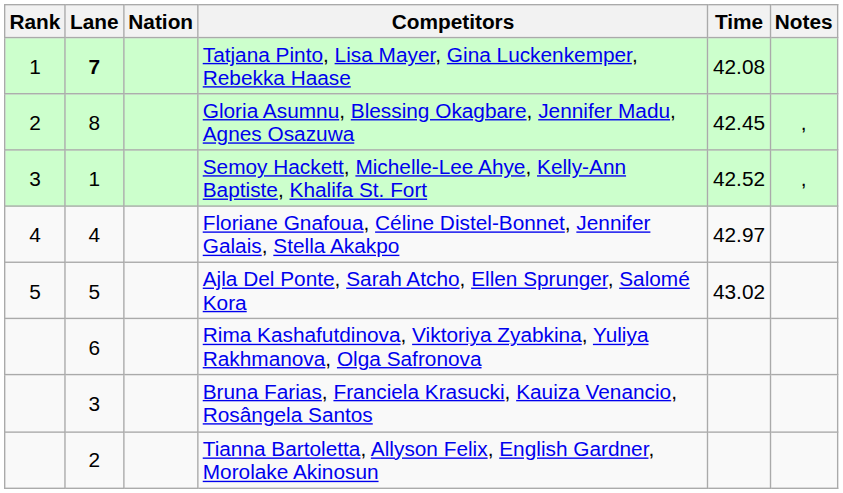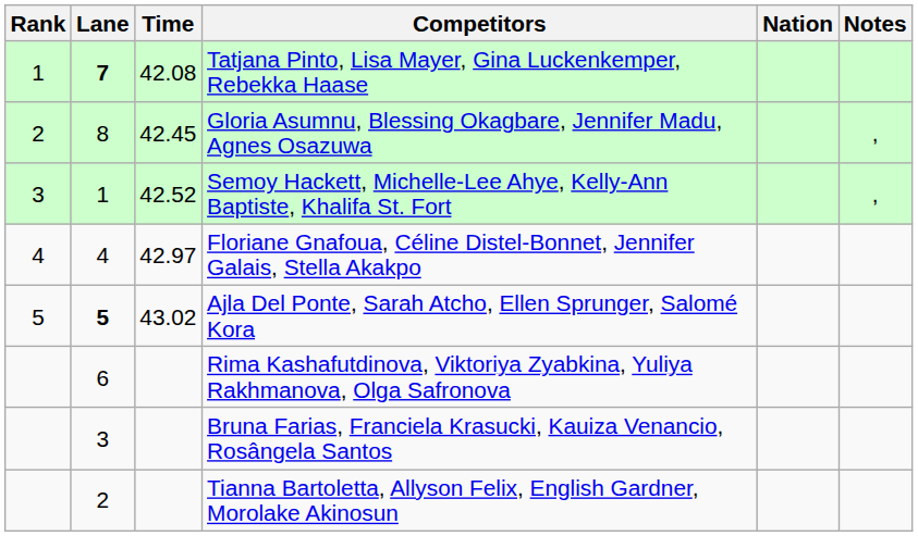 <table class="wikitable sortable" style="text-align:center; font-size:95%;">
 <tr>
 <th>Rank</th>
 <th>Lane</th>
+<th>Time</th>
+<th class=unsortable>Competitors</th>
 <th>Nation</th>
-<th class=unsortable>Competitors</th>
-<th>Time</th>
 <th class=unsortable>Notes</th>
 </tr>
 <tr style="background:#cfc;">
 <td>1</td>
 <td><strong>7</strong></td>
+<td>42.08</td>
+<td align=left><a href='#'>Tatjana Pinto</a>, <a href='#'>Lisa Mayer</a>, <a href='#'>Gina Luckenkemper</a>, <a href='#'>Rebekka Haase</a></td>
 <td align=left></td>
-<td align=left><a href='#'>Tatjana Pinto</a>, <a href='#'>Lisa Mayer</a>, <a href='#'>Gina Luckenkemper</a>, <a href='#'>Rebekka Haase</a></td>
-<td>42.08</td>
 <td></td>
 </tr>
 <tr style="background:#cfc;">
 <td>2</td>
 <td>8</td>
+<td>42.45</td>
+<td align=left><a href='#'>Gloria Asumnu</a>, <a href='#'>Blessing Okagbare</a>, <a href='#'>Jennifer Madu</a>, <a href='#'>Agnes Osazuwa</a></td>
 <td align=left></td>
-<td align=left><a href='#'>Gloria Asumnu</a>, <a href='#'>Blessing Okagbare</a>, <a href='#'>Jennifer Madu</a>, <a href='#'>Agnes Osazuwa</a></td>
-<td>42.45</td>
 <td>, </td>
 </tr>
 <tr style="background:#cfc;">
 <td>3</td>
 <td>1</td>
+<td>42.52</td>
+<td align=left><a href='#'>Semoy Hackett</a>, <a href='#'>Michelle-Lee Ahye</a>, <a href='#'>Kelly-Ann Baptiste</a>, <a href='#'>Khalifa St. Fort</a></td>
 <td align=left></td>
-<td align=left><a href='#'>Semoy Hackett</a>, <a href='#'>Michelle-Lee Ahye</a>, <a href='#'>Kelly-Ann Baptiste</a>, <a href='#'>Khalifa St. Fort</a></td>
-<td>42.52</td>
 <td>, </td>
 </tr>
 <tr>
 <td>4</td>
 <td>4</td>
+<td>42.97</td>
+<td align=left><a href='#'>Floriane Gnafoua</a>, <a href='#'>Céline Distel-Bonnet</a>, <a href='#'>Jennifer Galais</a>, <a href='#'>Stella Akakpo</a></td>
 <td align=left></td>
-<td align=left><a href='#'>Floriane Gnafoua</a>, <a href='#'>Céline Distel-Bonnet</a>, <a href='#'>Jennifer Galais</a>, <a href='#'>Stella Akakpo</a></td>
-<td>42.97</td>
 <td></td>
 </tr>
 <tr>
 <td>5</td>
-<td>5</td>
+<td><strong>5</strong></td>
+<td>43.02</td>
+<td align=left><a href='#'>Ajla Del Ponte</a>, <a href='#'>Sarah Atcho</a>, <a href='#'>Ellen Sprunger</a>, <a href='#'>Salomé Kora</a></td>
 <td align=left></td>
-<td align=left><a href='#'>Ajla Del Ponte</a>, <a href='#'>Sarah Atcho</a>, <a href='#'>Ellen Sprunger</a>, <a href='#'>Salomé Kora</a></td>
-<td>43.02</td>
 <td></td>
 </tr>
 <tr>
 <td></td>
 <td>6</td>
+<td></td>
+<td align=left><a href='#'>Rima Kashafutdinova</a>, <a href='#'>Viktoriya Zyabkina</a>, <a href='#'>Yuliya Rakhmanova</a>, <a href='#'>Olga Safronova</a></td>
 <td align=left></td>
-<td align=left><a href='#'>Rima Kashafutdinova</a>, <a href='#'>Viktoriya Zyabkina</a>, <a href='#'>Yuliya Rakhmanova</a>, <a href='#'>Olga Safronova</a></td>
-<td></td>
 <td></td>
 </tr>
 <tr>
 <td></td>
 <td>3</td>
+<td></td>
+<td align=left><a href='#'>Bruna Farias</a>, <a href='#'>Franciela Krasucki</a>, <a href='#'>Kauiza Venancio</a>, <a href='#'>Rosângela Santos</a></td>
 <td align=left></td>
-<td align=left><a href='#'>Bruna Farias</a>, <a href='#'>Franciela Krasucki</a>, <a href='#'>Kauiza Venancio</a>, <a href='#'>Rosângela Santos</a></td>
-<td></td>
 <td></td>
 </tr>
 <tr>
 <td></td>
 <td>2</td>
+<td></td>
+<td align=left><a href='#'>Tianna Bartoletta</a>, <a href='#'>Allyson Felix</a>, <a href='#'>English Gardner</a>, <a href='#'>Morolake Akinosun</a></td>
 <td align=left></td>
-<td align=left><a href='#'>Tianna Bartoletta</a>, <a href='#'>Allyson Felix</a>, <a href='#'>English Gardner</a>, <a href='#'>Morolake Akinosun</a></td>
-<td></td>
 <td></td>
 </tr>
 </table>
